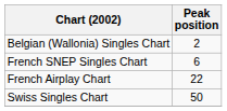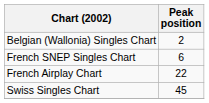 <table class="wikitable sortable">
 <tr>
 <th>Chart (2002)</th>
 <th>Peak<br>position</th>
 </tr>
 <tr>
 <td>Belgian (Wallonia) Singles Chart</td>
 <td align="center">2</td>
 </tr>
 <tr>
 <td>French SNEP Singles Chart</td>
 <td align="center">6</td>
 </tr>
 <tr>
 <td>French Airplay Chart</td>
 <td align="center">22</td>
 </tr>
 <tr>
 <td>Swiss Singles Chart</td>
-<td align="center">50</td>
+<td align="center">45</td>
 </tr>
 <tr>
 </tr>
 </table>
